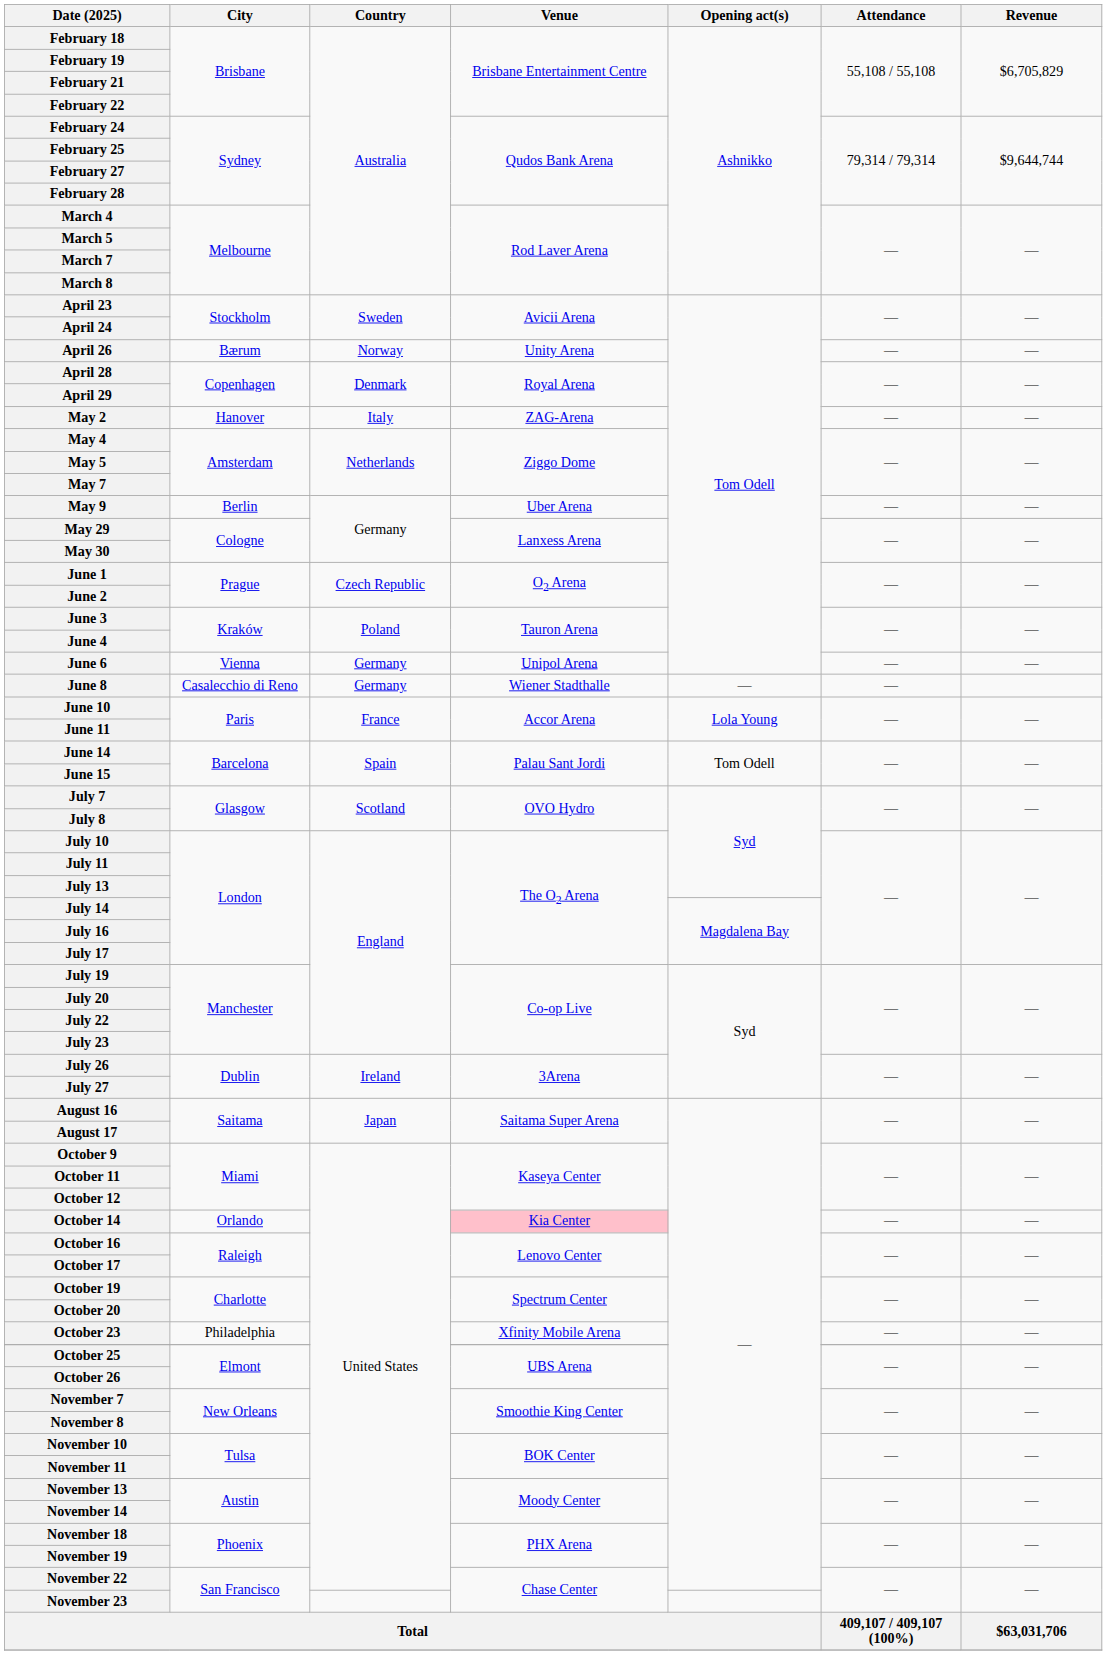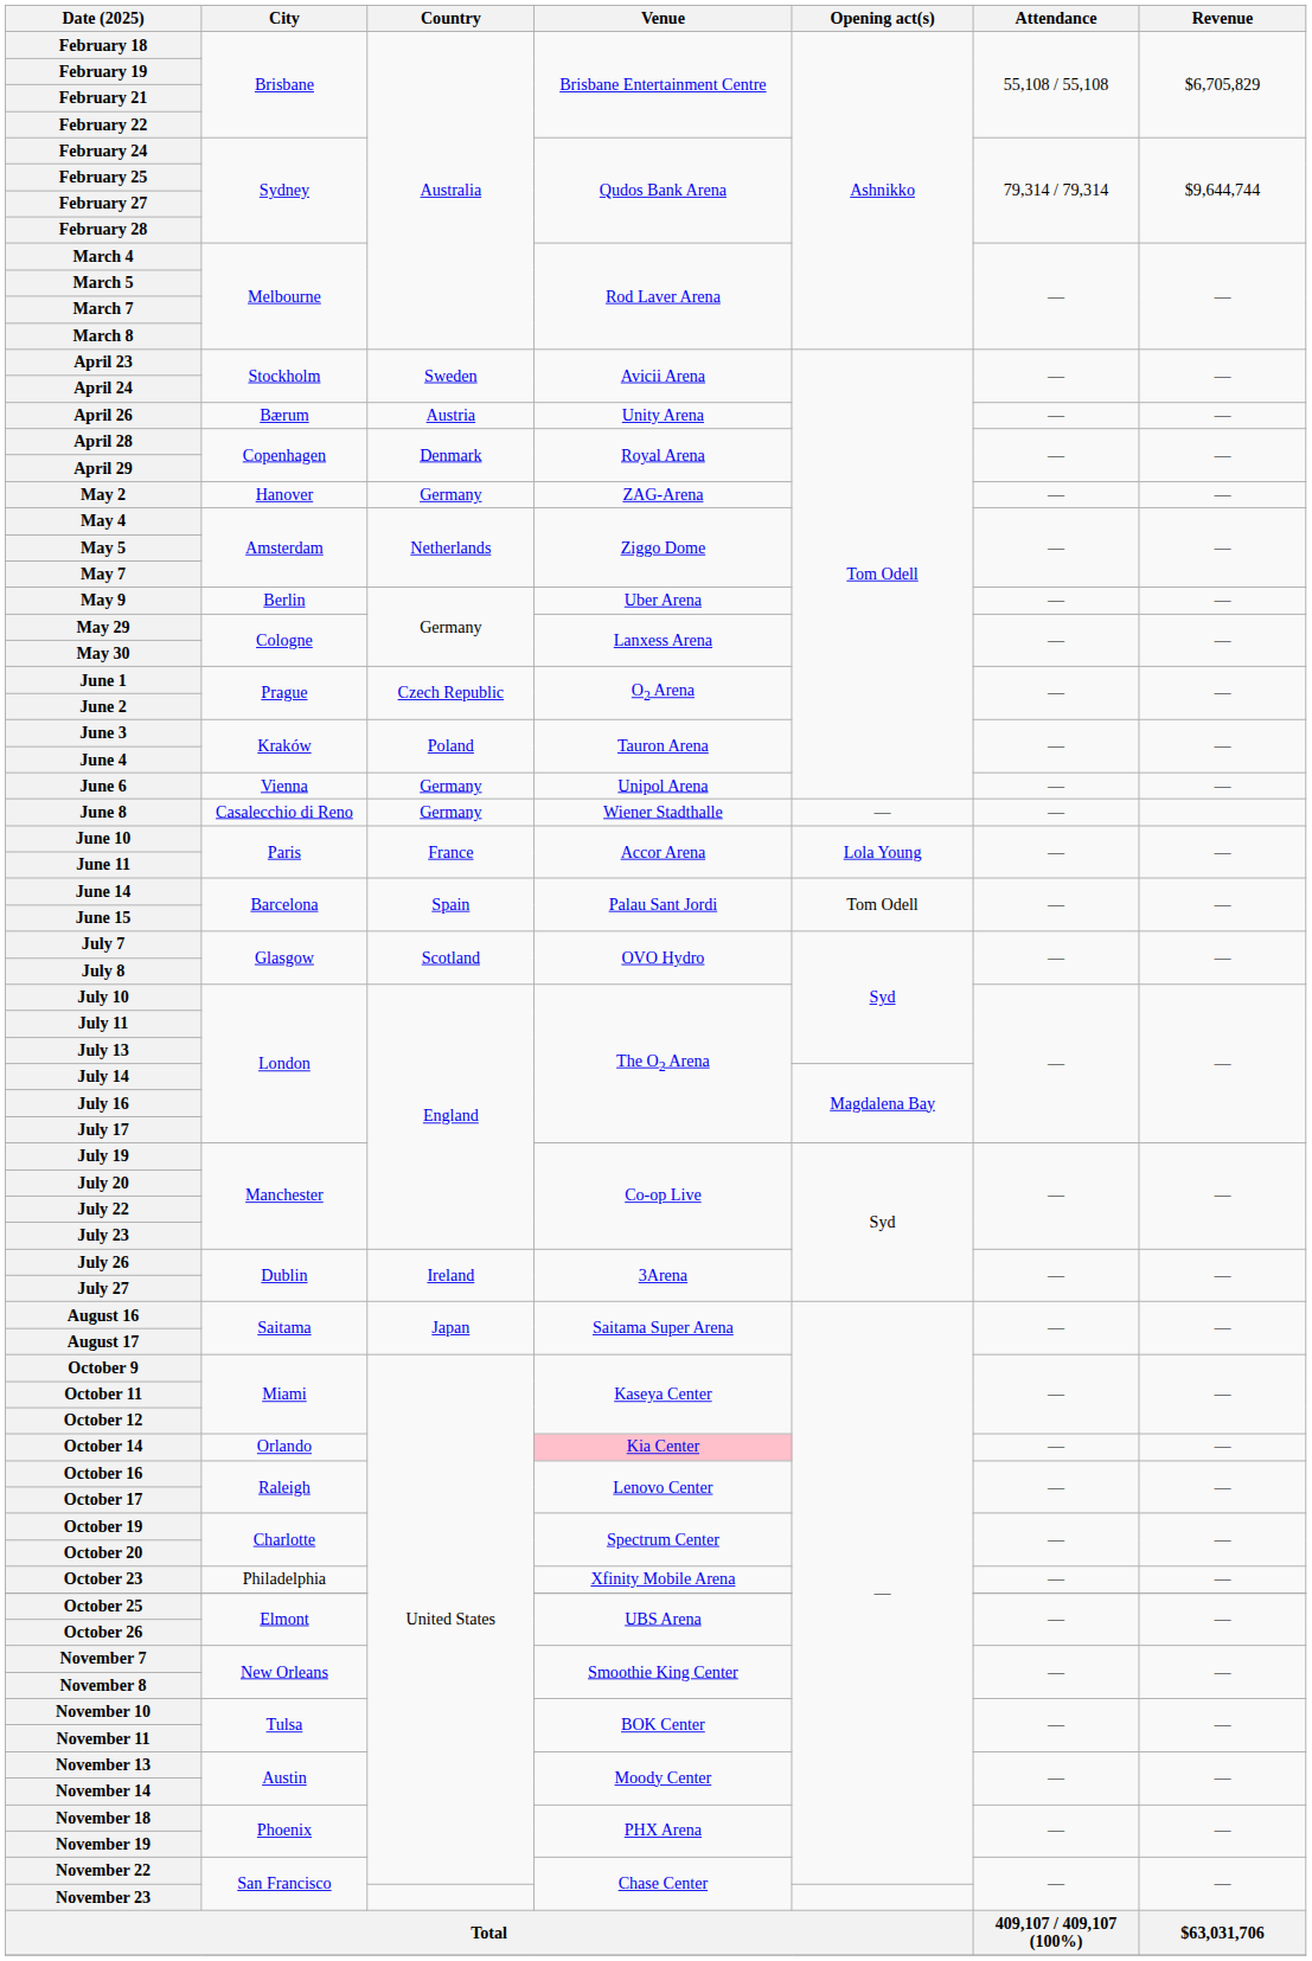 <table class="wikitable plainrowheaders" style="text-align:center;">
 <tr>
 <th scope="col" style="width:12em;">Date (2025)</th>
 <th scope="col" style="width:10em;">City</th>
 <th scope="col" style="width:10em;">Country</th>
 <th scope="col" style="width:16em;">Venue</th>
 <th scope="col" style="width:11em;">Opening act(s)</th>
 <th scope="col" style="width:10em;">Attendance</th>
 <th scope="col" style="width:10em;">Revenue</th>
 </tr>
 <tr>
 <th scope="row" style="text-align:center;">February 18</th>
 <td rowspan="4"><a href='#'>Brisbane</a></td>
 <td rowspan="12"><a href='#'>Australia</a></td>
 <td rowspan="4"><a href='#'>Brisbane Entertainment Centre</a></td>
 <td rowspan="12"><a href='#'>Ashnikko</a></td>
 <td rowspan="4">55,108 / 55,108</td>
 <td rowspan="4">$6,705,829</td>
 </tr>
 <tr>
 <th scope="row" style="text-align:center;">February 19</th>
 </tr>
 <tr>
 <th scope="row" style="text-align:center;">February 21</th>
 </tr>
 <tr>
 <th scope="row" style="text-align:center;">February 22</th>
 </tr>
 <tr>
 <th scope="row" style="text-align:center;">February 24</th>
 <td rowspan="4"><a href='#'>Sydney</a></td>
 <td rowspan="4"><a href='#'>Qudos Bank Arena</a></td>
 <td rowspan="4">79,314 / 79,314</td>
 <td rowspan="4">$9,644,744</td>
 </tr>
 <tr>
 <th scope="row" style="text-align:center;">February 25</th>
 </tr>
 <tr>
 <th scope="row" style="text-align:center;">February 27</th>
 </tr>
 <tr>
 <th scope="row" style="text-align:center;">February 28</th>
 </tr>
 <tr>
 <th scope="row" style="text-align:center;">March 4</th>
 <td rowspan="4"><a href='#'>Melbourne</a></td>
 <td rowspan="4"><a href='#'>Rod Laver Arena</a></td>
 <td rowspan="4">—</td>
 <td rowspan="4">—</td>
 </tr>
 <tr>
 <th scope="row" style="text-align:center;">March 5</th>
 </tr>
 <tr>
 <th scope="row" style="text-align:center;">March 7</th>
 </tr>
 <tr>
 <th scope="row" style="text-align:center;">March 8</th>
 </tr>
 <tr>
 <th scope="row" style="text-align:center;">April 23</th>
 <td rowspan="2"><a href='#'>Stockholm</a></td>
 <td rowspan="2"><a href='#'>Sweden</a></td>
 <td rowspan="2"><a href='#'>Avicii Arena</a></td>
 <td rowspan="17"><a href='#'>Tom Odell</a></td>
 <td rowspan="2">—</td>
 <td rowspan="2">—</td>
 </tr>
 <tr>
 <th scope="row" style="text-align:center;">April 24</th>
 </tr>
 <tr>
 <th scope="row" style="text-align:center;">April 26</th>
 <td><a href='#'>Bærum</a></td>
-<td><a href='#'>Norway</a></td>
+<td><a href='#'>Austria</a></td>
 <td><a href='#'>Unity Arena</a></td>
 <td>—</td>
 <td>—</td>
 </tr>
 <tr>
 <th scope="row" style="text-align:center;">April 28</th>
 <td rowspan="2"><a href='#'>Copenhagen</a></td>
 <td rowspan="2"><a href='#'>Denmark</a></td>
 <td rowspan="2"><a href='#'>Royal Arena</a></td>
 <td rowspan="2">—</td>
 <td rowspan="2">—</td>
 </tr>
 <tr>
 <th scope="row" style="text-align:center;">April 29</th>
 </tr>
 <tr>
 <th scope="row" style="text-align:center;">May 2</th>
 <td><a href='#'>Hanover</a></td>
-<td><a href='#'>Italy</a></td>
+<td><a href='#'>Germany</a></td>
 <td><a href='#'>ZAG-Arena</a></td>
 <td>—</td>
 <td>—</td>
 </tr>
 <tr>
 <th scope="row" style="text-align:center;">May 4</th>
 <td rowspan="3"><a href='#'>Amsterdam</a></td>
 <td rowspan="3"><a href='#'>Netherlands</a></td>
 <td rowspan="3"><a href='#'>Ziggo Dome</a></td>
 <td rowspan="3">—</td>
 <td rowspan="3">—</td>
 </tr>
 <tr>
 <th scope="row" style="text-align:center;">May 5</th>
 </tr>
 <tr>
 <th scope="row" style="text-align:center;">May 7</th>
 </tr>
 <tr>
 <th scope="row" style="text-align:center;">May 9</th>
 <td><a href='#'>Berlin</a></td>
 <td rowspan="3">Germany</td>
 <td><a href='#'>Uber Arena</a></td>
 <td>—</td>
 <td>—</td>
 </tr>
 <tr>
 <th scope="row" style="text-align:center;">May 29</th>
 <td rowspan="2"><a href='#'>Cologne</a></td>
 <td rowspan="2"><a href='#'>Lanxess Arena</a></td>
 <td rowspan="2">—</td>
 <td rowspan="2">—</td>
 </tr>
 <tr>
 <th scope="row" style="text-align:center;">May 30</th>
 </tr>
 <tr>
 <th scope="row" style="text-align:center;">June 1</th>
 <td rowspan="2"><a href='#'>Prague</a></td>
 <td rowspan="2"><a href='#'>Czech Republic</a></td>
 <td rowspan="2"><a href='#'>O<sub>2</sub> Arena</a></td>
 <td rowspan="2">—</td>
 <td rowspan="2">—</td>
 </tr>
 <tr>
 <th scope="row" style="text-align:center;">June 2</th>
 </tr>
 <tr>
 <th scope="row" style="text-align:center;">June 3</th>
 <td rowspan="2"><a href='#'>Kraków</a></td>
 <td rowspan="2"><a href='#'>Poland</a></td>
 <td rowspan="2"><a href='#'>Tauron Arena</a></td>
 <td rowspan="2">—</td>
 <td rowspan="2">—</td>
 </tr>
 <tr>
 <th scope="row" style="text-align:center;">June 4</th>
 </tr>
 <tr>
 <th scope="row" style="text-align:center;">June 6</th>
 <td><a href='#'>Vienna</a></td>
 <td><a href='#'>Germany</a></td>
 <td><a href='#'>Unipol Arena</a></td>
 <td>—</td>
 <td>—</td>
 </tr>
 <tr>
 <th scope="row" style="text-align:center;">June 8</th>
 <td><a href='#'>Casalecchio di Reno</a> </td>
 <td><a href='#'>Germany</a></td>
 <td><a href='#'>Wiener Stadthalle</a></td>
 <td>—</td>
 <td>—</td>
 </tr>
 <tr>
 <th scope="row" style="text-align:center;">June 10</th>
 <td rowspan="2"><a href='#'>Paris</a></td>
 <td rowspan="2"><a href='#'>France</a></td>
 <td rowspan="2"><a href='#'>Accor Arena</a></td>
 <td rowspan="2"><a href='#'>Lola Young</a></td>
 <td rowspan="2">—</td>
 <td rowspan="2">—</td>
 </tr>
 <tr>
 <th scope="row" style="text-align:center;">June 11</th>
 </tr>
 <tr>
 <th scope="row" style="text-align:center;">June 14</th>
 <td rowspan="2"><a href='#'>Barcelona</a></td>
 <td rowspan="2"><a href='#'>Spain</a></td>
 <td rowspan="2"><a href='#'>Palau Sant Jordi</a></td>
 <td rowspan="2">Tom Odell</td>
 <td rowspan="2">—</td>
 <td rowspan="2">—</td>
 </tr>
 <tr>
 <th scope="row" style="text-align:center;">June 15</th>
 </tr>
 <tr>
 <th scope="row" style="text-align:center;">July 7</th>
 <td rowspan="2"><a href='#'>Glasgow</a></td>
 <td rowspan="2"><a href='#'>Scotland</a></td>
 <td rowspan="2"><a href='#'>OVO Hydro</a></td>
 <td rowspan="5"><a href='#'>Syd</a></td>
 <td rowspan="2">—</td>
 <td rowspan="2">—</td>
 </tr>
 <tr>
 <th scope="row" style="text-align:center;">July 8</th>
 </tr>
 <tr>
 <th scope="row" style="text-align:center;">July 10</th>
 <td rowspan="6"><a href='#'>London</a></td>
 <td rowspan="10"><a href='#'>England</a></td>
 <td rowspan="6"><a href='#'>The O<sub>2</sub> Arena</a></td>
 <td rowspan="6">—</td>
 <td rowspan="6">—</td>
 </tr>
 <tr>
 <th scope="row" style="text-align:center;">July 11</th>
 </tr>
 <tr>
 <th scope="row" style="text-align:center;">July 13</th>
 </tr>
 <tr>
 <th scope="row" style="text-align:center;">July 14</th>
 <td rowspan="3"><a href='#'>Magdalena Bay</a></td>
 </tr>
 <tr>
 <th scope="row" style="text-align:center;">July 16</th>
 </tr>
 <tr>
 <th scope="row" style="text-align:center;">July 17</th>
 </tr>
 <tr>
 <th scope="row" style="text-align:center;">July 19</th>
 <td rowspan="4"><a href='#'>Manchester</a></td>
 <td rowspan="4"><a href='#'>Co-op Live</a></td>
 <td rowspan="6">Syd</td>
 <td rowspan="4">—</td>
 <td rowspan="4">—</td>
 </tr>
 <tr>
 <th scope="row" style="text-align:center;">July 20</th>
 </tr>
 <tr>
 <th scope="row" style="text-align:center;">July 22</th>
 </tr>
 <tr>
 <th scope="row" style="text-align:center;">July 23</th>
 </tr>
 <tr>
 <th scope="row" style="text-align:center;">July 26</th>
 <td rowspan="2"><a href='#'>Dublin</a></td>
 <td rowspan="2"><a href='#'>Ireland</a></td>
 <td rowspan="2"><a href='#'>3Arena</a></td>
 <td rowspan="2">—</td>
 <td rowspan="2">—</td>
 </tr>
 <tr>
 <th scope="row" style="text-align:center;">July 27</th>
 </tr>
 <tr>
 <th scope="row" style="text-align:center;">August 16</th>
 <td rowspan="2"><a href='#'>Saitama</a></td>
 <td rowspan="2"><a href='#'>Japan</a></td>
 <td rowspan="2"><a href='#'>Saitama Super Arena</a></td>
 <td rowspan="23">—</td>
 <td rowspan="2">—</td>
 <td rowspan="2">—</td>
 </tr>
 <tr>
 <th scope="row" style="text-align:center;">August 17</th>
 </tr>
 <tr>
 <th scope="row" style="text-align:center;">October 9</th>
 <td rowspan="3"><a href='#'>Miami</a></td>
 <td rowspan="21">United States</td>
 <td rowspan="3"><a href='#'>Kaseya Center</a></td>
 <td rowspan="3">—</td>
 <td rowspan="3">—</td>
 </tr>
 <tr>
 <th scope="row" style="text-align:center;">October 11</th>
 </tr>
 <tr>
 <th scope="row" style="text-align:center;">October 12</th>
 </tr>
 <tr>
 <th scope="row" style="text-align:center;">October 14</th>
 <td><a href='#'>Orlando</a></td>
 <td style="background: pink;"><a href='#'>Kia Center</a></td>
 <td>—</td>
 <td>—</td>
 </tr>
 <tr>
 <th scope="row" style="text-align:center;">October 16</th>
 <td rowspan="2"><a href='#'>Raleigh</a></td>
 <td rowspan="2"><a href='#'>Lenovo Center</a></td>
 <td rowspan="2">—</td>
 <td rowspan="2">—</td>
 </tr>
 <tr>
 <th scope="row" style="text-align:center;">October 17</th>
 </tr>
 <tr>
 <th scope="row" style="text-align:center;">October 19</th>
 <td rowspan="2"><a href='#'>Charlotte</a></td>
 <td rowspan="2"><a href='#'>Spectrum Center</a></td>
 <td rowspan="2">—</td>
 <td rowspan="2">—</td>
 </tr>
 <tr>
 <th scope="row" style="text-align:center;">October 20</th>
 </tr>
 <tr>
 <th scope="row" style="text-align:center;">October 23</th>
 <td>Philadelphia</td>
 <td><a href='#'>Xfinity Mobile Arena</a></td>
 <td>—</td>
 <td>—</td>
 </tr>
 <tr>
 </tr>
 <tr>
 <th scope="row" style="text-align:center;">October 25</th>
 <td rowspan="2"><a href='#'>Elmont</a></td>
 <td rowspan="2"><a href='#'>UBS Arena</a></td>
 <td rowspan="2">—</td>
 <td rowspan="2">—</td>
 </tr>
 <tr>
 <th scope="row" style="text-align:center;">October 26</th>
 </tr>
 <tr>
 <th scope="row" style="text-align:center;">November 7</th>
 <td rowspan="2"><a href='#'>New Orleans</a></td>
 <td rowspan="2"><a href='#'>Smoothie King Center</a></td>
 <td rowspan="2">—</td>
 <td rowspan="2">—</td>
 </tr>
 <tr>
 <th scope="row" style="text-align:center;">November 8</th>
 </tr>
 <tr>
 <th scope="row" style="text-align:center;">November 10</th>
 <td rowspan="2"><a href='#'>Tulsa</a></td>
 <td rowspan="2"><a href='#'>BOK Center</a></td>
 <td rowspan="2">—</td>
 <td rowspan="2">—</td>
 </tr>
 <tr>
 <th scope="row" style="text-align:center;">November 11</th>
 </tr>
 <tr>
 <th scope="row" style="text-align:center;">November 13</th>
 <td rowspan="2"><a href='#'>Austin</a></td>
 <td rowspan="2"><a href='#'>Moody Center</a></td>
 <td rowspan="2">—</td>
 <td rowspan="2">—</td>
 </tr>
 <tr>
 <th scope="row" style="text-align:center;">November 14</th>
 </tr>
 <tr>
 <th scope="row" style="text-align:center;">November 18</th>
 <td rowspan="2"><a href='#'>Phoenix</a></td>
 <td rowspan="2"><a href='#'>PHX Arena</a></td>
 <td rowspan="2">—</td>
 <td rowspan="2">—</td>
 </tr>
 <tr>
 <th scope="row" style="text-align:center;">November 19</th>
 </tr>
 <tr>
 <th scope="row" style="text-align:center;">November 22</th>
 <td rowspan="2"><a href='#'>San Francisco</a></td>
 <td rowspan="2"><a href='#'>Chase Center</a></td>
 <td rowspan="2">—</td>
 <td rowspan="2">—</td>
 </tr>
 <tr>
 <th scope="row" style="text-align:center;">November 23</th>
 </tr>
 <tr>
 <th colspan="5">Total</th>
 <th>409,107 / 409,107 (100%)</th>
 <th>$63,031,706</th>
 </tr>
 <tr>
 </tr>
 </table>
